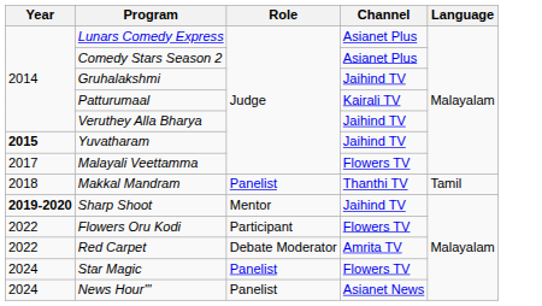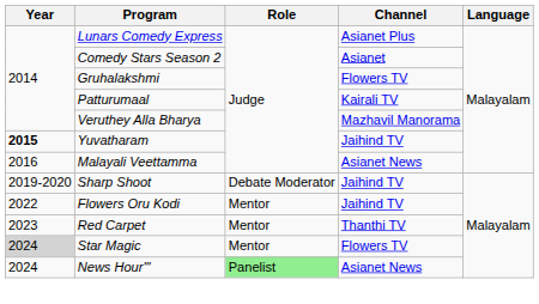 <table class="wikitable sortable">
 <tr>
 <th>Year</th>
 <th>Program</th>
 <th>Role</th>
 <th>Channel</th>
 <th>Language</th>
 </tr>
 <tr>
 <td rowspan="5">2014</td>
 <td><em><a href='#'>Lunars Comedy Express</a></em></td>
 <td rowspan="7">Judge</td>
 <td><a href='#'>Asianet Plus</a></td>
 <td rowspan="7">Malayalam</td>
 </tr>
 <tr>
 <td><em>Comedy Stars Season 2</em></td>
-<td><a href='#'>Asianet Plus</a></td>
+<td><a href='#'>Asianet</a></td>
 </tr>
 <tr>
 <td><em>Gruhalakshmi</em></td>
-<td><a href='#'>Jaihind TV</a></td>
+<td><a href='#'>Flowers TV</a></td>
 </tr>
 <tr>
 <td><em>Patturumaal</em></td>
 <td><a href='#'>Kairali TV</a></td>
 </tr>
 <tr>
 <td><em>Veruthey Alla Bharya</em></td>
-<td><a href='#'>Jaihind TV</a></td>
+<td><a href='#'>Mazhavil Manorama</a></td>
 </tr>
 <tr>
 <td><strong>2015</strong></td>
 <td><em>Yuvatharam</em></td>
 <td><a href='#'>Jaihind TV</a></td>
 </tr>
 <tr>
-<td>2017</td>
+<td>2016</td>
 <td><em>Malayali Veettamma</em></td>
-<td><a href='#'>Flowers TV</a></td>
+<td><a href='#'>Asianet News</a></td>
 </tr>
 <tr>
-<td>2018</td>
-<td><em>Makkal Mandram</em></td>
-<td><a href='#'>Panelist</a></td>
-<td><a href='#'>Thanthi TV</a></td>
-<td>Tamil</td>
-</tr>
-<tr>
-<td><strong>2019-2020</strong></td>
+<td>2019-2020</td>
 <td><em>Sharp Shoot</em></td>
-<td>Mentor</td>
+<td>Debate Moderator</td>
 <td><a href='#'>Jaihind TV</a></td>
 <td Rowspan=9>Malayalam</td>
 </tr>
 <tr>
 <td>2022</td>
 <td><em>Flowers Oru Kodi</em></td>
-<td>Participant</td>
-<td><a href='#'>Flowers TV</a></td>
+<td>Mentor</td>
+<td><a href='#'>Jaihind TV</a></td>
 </tr>
 <tr>
-<td>2022</td>
+<td>2023</td>
 <td><em>Red Carpet</em></td>
-<td>Debate Moderator</td>
-<td><a href='#'>Amrita TV</a></td>
+<td>Mentor</td>
+<td><a href='#'>Thanthi TV</a></td>
 </tr>
 <tr>
-<td>2024</td>
+<td style="background: lightgrey;">2024</td>
 <td><em>Star Magic</em></td>
-<td><a href='#'>Panelist</a></td>
+<td>Mentor</td>
 <td><a href='#'>Flowers TV</a></td>
 </tr>
 <tr>
 <td>2024</td>
 <td><em>News Hour'"</td>
-<td>Panelist</td>
+<td style="background: lightgreen;">Panelist</td>
 <td><a href='#'>Asianet News</a></td>
 </tr>
 </table>
